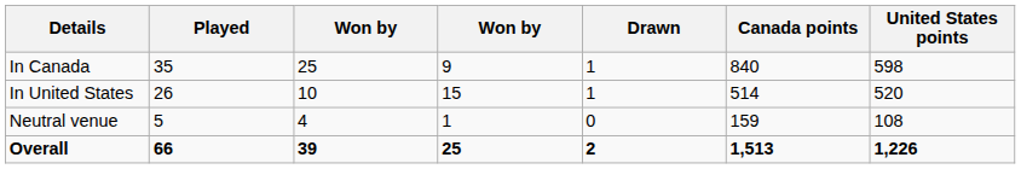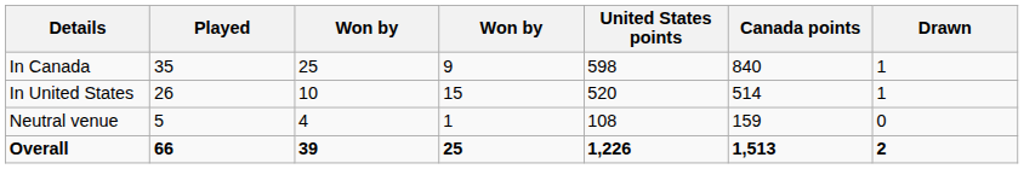 <table class="wikitable sortable">
 <tr>
 <th width="125">Details</th>
 <th width="125">Played</th>
 <th width="125">Won by<br></th>
 <th width="125">Won by<br></th>
+<th width="125">United States points</th>
+<th width="125">Canada points</th>
 <th width="125">Drawn</th>
-<th width="125">Canada points</th>
-<th width="125">United States points</th>
 </tr>
 <tr>
 <td>In Canada</td>
 <td>35</td>
 <td>25</td>
 <td>9</td>
+<td>598</td>
+<td>840</td>
 <td>1</td>
-<td>840</td>
-<td>598</td>
 </tr>
 <tr>
 <td>In United States</td>
 <td>26</td>
 <td>10</td>
 <td>15</td>
+<td>520</td>
+<td>514</td>
 <td>1</td>
-<td>514</td>
-<td>520</td>
 </tr>
 <tr>
 <td>Neutral venue</td>
 <td>5</td>
 <td>4</td>
 <td>1</td>
+<td>108</td>
+<td>159</td>
 <td>0</td>
-<td>159</td>
-<td>108</td>
 </tr>
 <tr>
 <td><strong>Overall</strong></td>
 <td><strong>66</strong></td>
 <td><strong>39</strong></td>
 <td><strong>25</strong></td>
+<td><strong>1,226</strong></td>
+<td><strong>1,513</strong></td>
 <td><strong>2</strong></td>
-<td><strong>1,513</strong></td>
-<td><strong>1,226</strong></td>
 </tr>
 </table>
